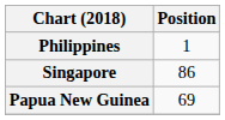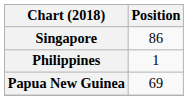 <table class="wikitable sortable plainrowheaders">
 <tr>
 <th scope="col">Chart (2018)</th>
 <th scope="col">Position</th>
 </tr>
 <tr>
+<th scope="row">Singapore</th>
+<td style="text-align:center;">86</td>
+</tr>
+<tr>
 <th scope="row">Philippines</th>
 <td style="text-align:center;">1</td>
-</tr>
-<tr>
-<th scope="row">Singapore</th>
-<td style="text-align:center;">86</td>
 </tr>
 <tr>
 <th scope="row">Papua New Guinea</th>
 <td style="text-align:center;">69</td>
 </tr>
 <tr>
 </tr>
 </table>
